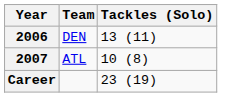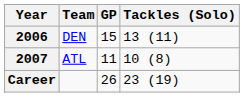 <table class="wikitable">
 <tr>
 <th>Year</th>
 <th>Team</th>
+<th>GP</th>
 <th>Tackles (Solo)</th>
 </tr>
 <tr>
 <th>2006</th>
 <td><a href='#'>DEN</a></td>
+<td>15</td>
 <td>13 (11)</td>
 </tr>
 <tr>
 <th>2007</th>
 <td><a href='#'>ATL</a></td>
+<td>11</td>
 <td>10 (8)</td>
 </tr>
 <tr>
 <th>Career</th>
 <td></td>
+<td>26</td>
 <td>23 (19)</td>
 </tr>
 </table>
